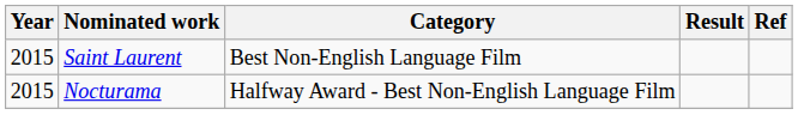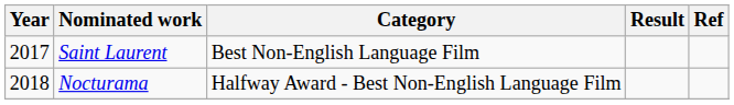 <table class="wikitable sortable">
 <tr>
 <th>Year</th>
 <th>Nominated work</th>
 <th>Category</th>
 <th>Result</th>
 <th>Ref</th>
 </tr>
 <tr>
-<td>2015</td>
+<td>2017</td>
 <td><em><a href='#'>Saint Laurent</a></em></td>
 <td>Best Non-English Language Film</td>
 <td></td>
 <td></td>
 </tr>
 <tr>
-<td>2015</td>
+<td>2018</td>
 <td><em><a href='#'>Nocturama</a></em></td>
 <td>Halfway Award - Best Non-English Language Film</td>
 <td></td>
 <td></td>
 </tr>
 <tr>
 </tr>
 </table>
